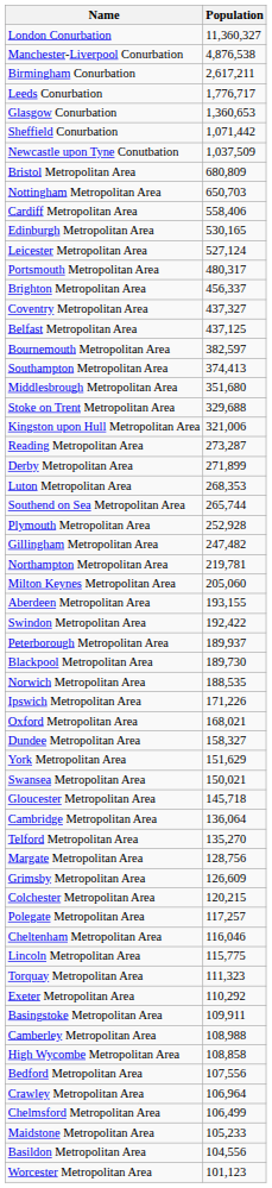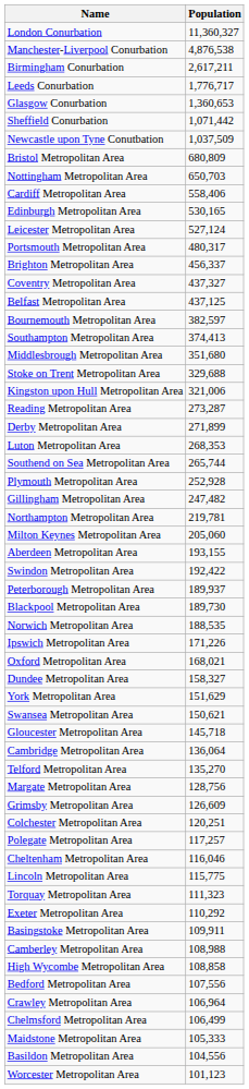 <table class="wikitable">
 <tr>
 <th>Name</th>
 <th>Population</th>
 </tr>
 <tr>
 <td><a href='#'>London Conurbation</a></td>
 <td>11,360,327</td>
 </tr>
 <tr>
 <td><a href='#'>Manchester</a>-<a href='#'>Liverpool</a> Conurbation</td>
 <td>4,876,538</td>
 </tr>
 <tr>
 <td><a href='#'>Birmingham</a> Conurbation</td>
 <td>2,617,211</td>
 </tr>
 <tr>
 <td><a href='#'>Leeds</a> Conurbation</td>
 <td>1,776,717</td>
 </tr>
 <tr>
 <td><a href='#'>Glasgow</a> Conurbation</td>
 <td>1,360,653</td>
 </tr>
 <tr>
 <td><a href='#'>Sheffield</a> Conurbation</td>
 <td>1,071,442</td>
 </tr>
 <tr>
 <td><a href='#'>Newcastle upon Tyne</a> Conutbation</td>
 <td>1,037,509</td>
 </tr>
 <tr>
 <td><a href='#'>Bristol</a> Metropolitan Area</td>
 <td>680,809</td>
 </tr>
 <tr>
 <td><a href='#'>Nottingham</a> Metropolitan Area</td>
 <td>650,703</td>
 </tr>
 <tr>
 <td><a href='#'>Cardiff</a> Metropolitan Area</td>
 <td>558,406</td>
 </tr>
 <tr>
 <td><a href='#'>Edinburgh</a> Metropolitan Area</td>
 <td>530,165</td>
 </tr>
 <tr>
 <td><a href='#'>Leicester</a> Metropolitan Area</td>
 <td>527,124</td>
 </tr>
 <tr>
 <td><a href='#'>Portsmouth</a> Metropolitan Area</td>
 <td>480,317</td>
 </tr>
 <tr>
 <td><a href='#'>Brighton</a> Metropolitan Area</td>
 <td>456,337</td>
 </tr>
 <tr>
 <td><a href='#'>Coventry</a> Metropolitan Area</td>
 <td>437,327</td>
 </tr>
 <tr>
 <td><a href='#'>Belfast</a> Metropolitan Area</td>
 <td>437,125</td>
 </tr>
 <tr>
 <td><a href='#'>Bournemouth</a> Metropolitan Area</td>
 <td>382,597</td>
 </tr>
 <tr>
 <td><a href='#'>Southampton</a> Metropolitan Area</td>
 <td>374,413</td>
 </tr>
 <tr>
 <td><a href='#'>Middlesbrough</a> Metropolitan Area</td>
 <td>351,680</td>
 </tr>
 <tr>
 <td><a href='#'>Stoke on Trent</a> Metropolitan Area</td>
 <td>329,688</td>
 </tr>
 <tr>
 <td><a href='#'>Kingston upon Hull</a> Metropolitan Area</td>
 <td>321,006</td>
 </tr>
 <tr>
 <td><a href='#'>Reading</a> Metropolitan Area</td>
 <td>273,287</td>
 </tr>
 <tr>
 <td><a href='#'>Derby</a> Metropolitan Area</td>
 <td>271,899</td>
 </tr>
 <tr>
 <td><a href='#'>Luton</a> Metropolitan Area</td>
 <td>268,353</td>
 </tr>
 <tr>
 <td><a href='#'>Southend on Sea</a> Metropolitan Area</td>
 <td>265,744</td>
 </tr>
 <tr>
 <td><a href='#'>Plymouth</a> Metropolitan Area</td>
 <td>252,928</td>
 </tr>
 <tr>
 <td><a href='#'>Gillingham</a> Metropolitan Area</td>
 <td>247,482</td>
 </tr>
 <tr>
 <td><a href='#'>Northampton</a> Metropolitan Area</td>
 <td>219,781</td>
 </tr>
 <tr>
 <td><a href='#'>Milton Keynes</a> Metropolitan Area</td>
 <td>205,060</td>
 </tr>
 <tr>
 <td><a href='#'>Aberdeen</a> Metropolitan Area</td>
 <td>193,155</td>
 </tr>
 <tr>
 <td><a href='#'>Swindon</a> Metropolitan Area</td>
 <td>192,422</td>
 </tr>
 <tr>
 <td><a href='#'>Peterborough</a> Metropolitan Area</td>
 <td>189,937</td>
 </tr>
 <tr>
 <td><a href='#'>Blackpool</a> Metropolitan Area</td>
 <td>189,730</td>
 </tr>
 <tr>
 <td><a href='#'>Norwich</a> Metropolitan Area</td>
 <td>188,535</td>
 </tr>
 <tr>
 <td><a href='#'>Ipswich</a> Metropolitan Area</td>
 <td>171,226</td>
 </tr>
 <tr>
 <td><a href='#'>Oxford</a> Metropolitan Area</td>
 <td>168,021</td>
 </tr>
 <tr>
 <td><a href='#'>Dundee</a> Metropolitan Area</td>
 <td>158,327</td>
 </tr>
 <tr>
 <td><a href='#'>York</a> Metropolitan Area</td>
 <td>151,629</td>
 </tr>
 <tr>
 <td><a href='#'>Swansea</a> Metropolitan Area</td>
-<td>150,021</td>
+<td>150,621</td>
 </tr>
 <tr>
 <td><a href='#'>Gloucester</a> Metropolitan Area</td>
 <td>145,718</td>
 </tr>
 <tr>
 <td><a href='#'>Cambridge</a> Metropolitan Area</td>
 <td>136,064</td>
 </tr>
 <tr>
 <td><a href='#'>Telford</a> Metropolitan Area</td>
 <td>135,270</td>
 </tr>
 <tr>
 <td><a href='#'>Margate</a> Metropolitan Area</td>
 <td>128,756</td>
 </tr>
 <tr>
 <td><a href='#'>Grimsby</a> Metropolitan Area</td>
 <td>126,609</td>
 </tr>
 <tr>
 <td><a href='#'>Colchester</a> Metropolitan Area</td>
-<td>120,215</td>
+<td>120,251</td>
 </tr>
 <tr>
 <td><a href='#'>Polegate</a> Metropolitan Area</td>
 <td>117,257</td>
 </tr>
 <tr>
 <td><a href='#'>Cheltenham</a> Metropolitan Area</td>
 <td>116,046</td>
 </tr>
 <tr>
 <td><a href='#'>Lincoln</a> Metropolitan Area</td>
 <td>115,775</td>
 </tr>
 <tr>
 <td><a href='#'>Torquay</a> Metropolitan Area</td>
 <td>111,323</td>
 </tr>
 <tr>
 <td><a href='#'>Exeter</a> Metropolitan Area</td>
 <td>110,292</td>
 </tr>
 <tr>
 <td><a href='#'>Basingstoke</a> Metropolitan Area</td>
 <td>109,911</td>
 </tr>
 <tr>
 <td><a href='#'>Camberley</a> Metropolitan Area</td>
 <td>108,988</td>
 </tr>
 <tr>
 <td><a href='#'>High Wycombe</a> Metropolitan Area</td>
 <td>108,858</td>
 </tr>
 <tr>
 <td><a href='#'>Bedford</a> Metropolitan Area</td>
 <td>107,556</td>
 </tr>
 <tr>
 <td><a href='#'>Crawley</a> Metropolitan Area</td>
 <td>106,964</td>
 </tr>
 <tr>
 <td><a href='#'>Chelmsford</a> Metropolitan Area</td>
 <td>106,499</td>
 </tr>
 <tr>
 <td><a href='#'>Maidstone</a> Metropolitan Area</td>
-<td>105,233</td>
+<td>105,333</td>
 </tr>
 <tr>
 <td><a href='#'>Basildon</a> Metropolitan Area</td>
 <td>104,556</td>
 </tr>
 <tr>
 <td><a href='#'>Worcester</a> Metropolitan Area</td>
 <td>101,123</td>
 </tr>
 </table>
